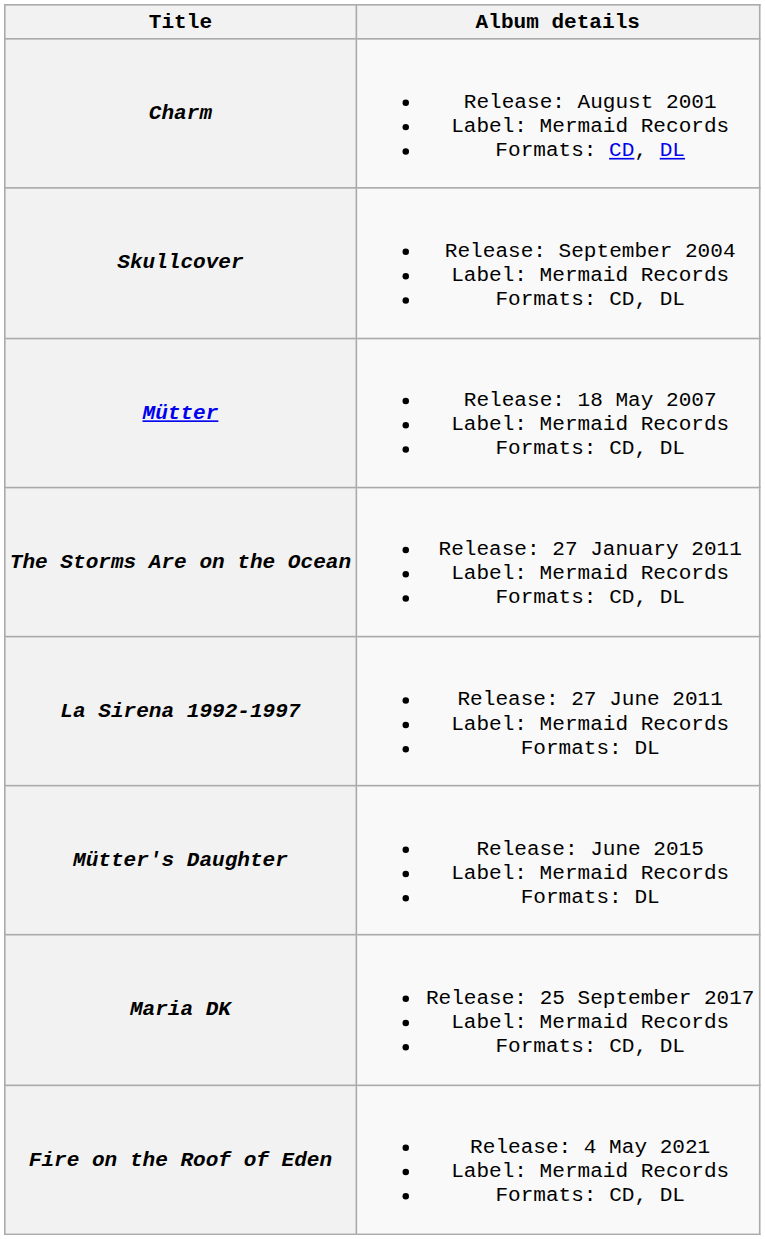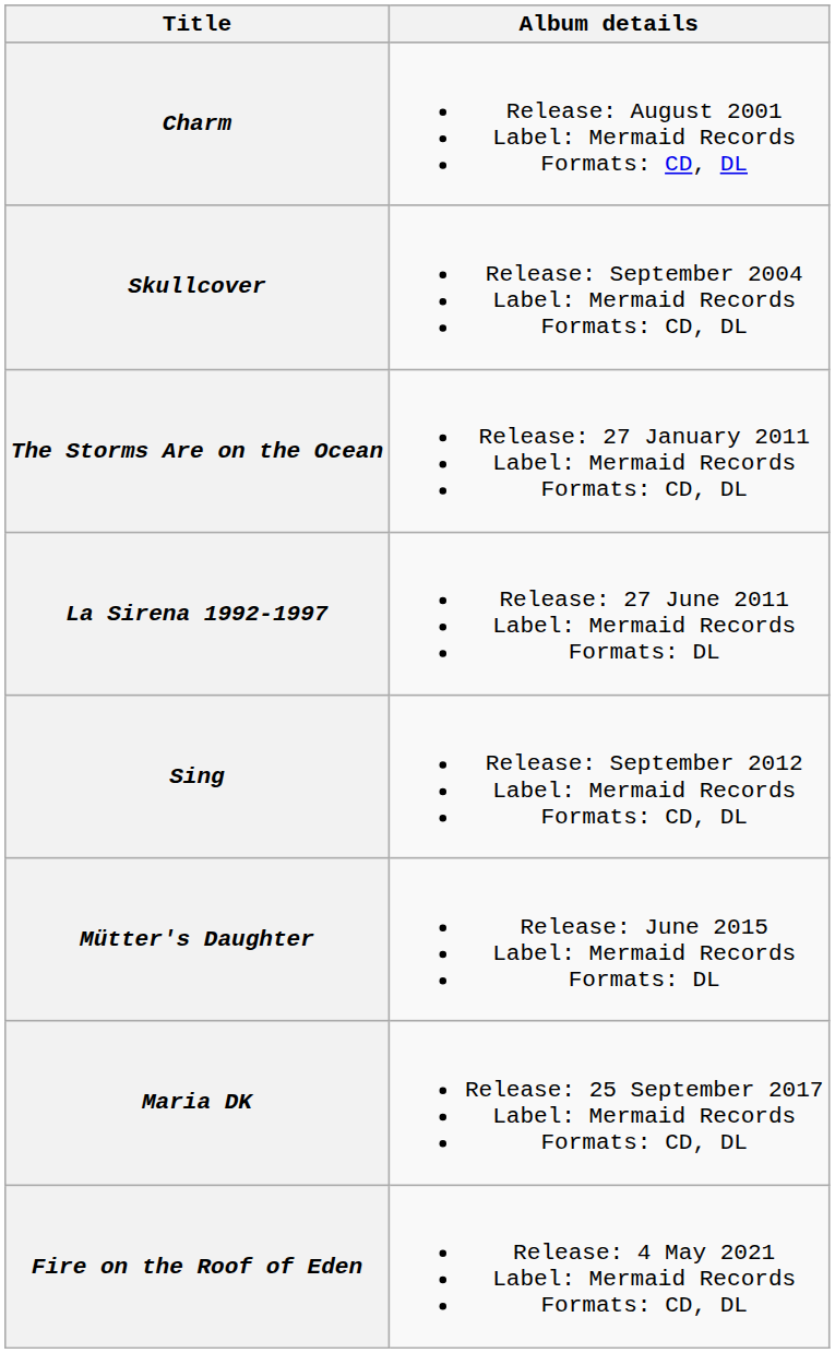 <table class="wikitable plainrowheaders" style="text-align:center;">
 <tr>
 <th scope="col" rowspan="1">Title</th>
 <th scope="col" rowspan="1">Album details</th>
 </tr>
 <tr>
 <th scope="row"><em>Charm</em></th>
 <td><br><ul><li>Release: August 2001</li><li>Label: Mermaid Records</li><li>Formats: <a href='#'>CD</a>, <a href='#'>DL</a></li></ul></td>
 </tr>
 <tr>
 <th scope="row"><em>Skullcover</em></th>
 <td><br><ul><li>Release: September 2004</li><li>Label: Mermaid Records</li><li>Formats: CD, DL</li></ul></td>
 </tr>
 <tr>
-<th scope="row"><em><a href='#'>Mütter</a></em></th>
-<td><br><ul><li>Release: 18 May 2007</li><li>Label: Mermaid Records</li><li>Formats: CD, DL</li></ul></td>
-</tr>
-<tr>
 <th scope="row"><em>The Storms Are on the Ocean</em></th>
 <td><br><ul><li>Release: 27 January 2011</li><li>Label: Mermaid Records</li><li>Formats: CD, DL</li></ul></td>
 </tr>
 <tr>
 <th scope="row"><em>La Sirena 1992-1997</em></th>
 <td><br><ul><li>Release: 27 June 2011</li><li>Label: Mermaid Records</li><li>Formats: DL</li></ul></td>
+</tr>
+<tr>
+<th scope="row"><em>Sing</em></th>
+<td><br><ul><li>Release: September 2012</li><li>Label: Mermaid Records</li><li>Formats: CD, DL</li></ul></td>
 </tr>
 <tr>
 <th scope="row"><em>Mütter's Daughter</em></th>
 <td><br><ul><li>Release: June 2015</li><li>Label: Mermaid Records</li><li>Formats: DL</li></ul></td>
 </tr>
 <tr>
 <th scope="row"><em>Maria DK</em></th>
 <td><br><ul><li>Release: 25 September 2017</li><li>Label: Mermaid Records</li><li>Formats: CD, DL</li></ul></td>
 </tr>
 <tr>
 <th scope="row"><em>Fire on the Roof of Eden</em></th>
 <td><br><ul><li>Release: 4 May 2021</li><li>Label: Mermaid Records</li><li>Formats: CD, DL</li></ul></td>
 </tr>
 </table>
